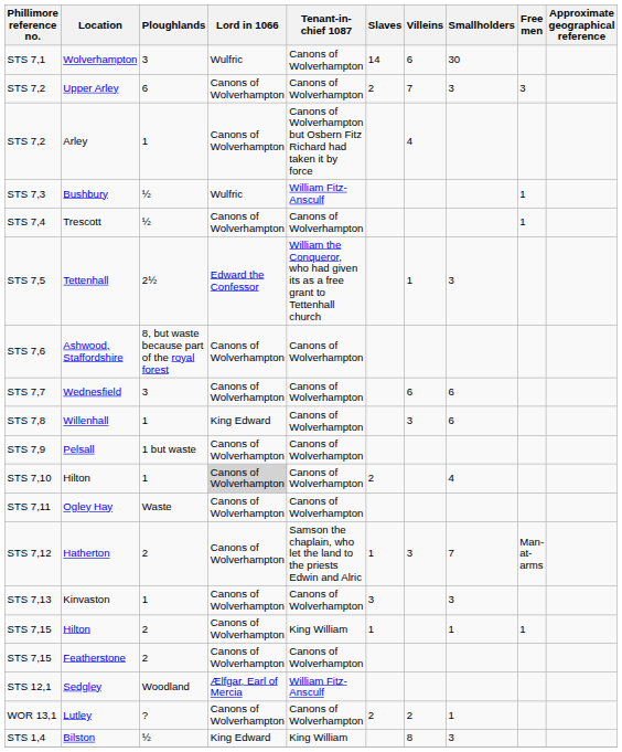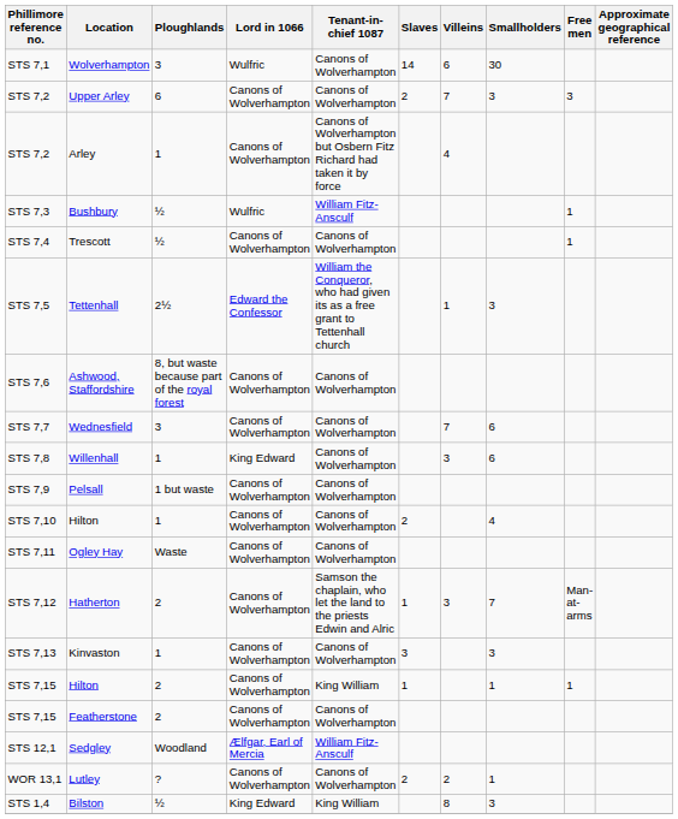 <table class="wikitable">
 <tr>
 <th>Phillimore reference no.</th>
 <th>Location</th>
 <th>Ploughlands</th>
 <th>Lord in 1066</th>
 <th>Tenant-in-chief 1087</th>
 <th>Slaves</th>
 <th>Villeins</th>
 <th>Smallholders</th>
 <th>Free men</th>
 <th>Approximate geographical reference</th>
 </tr>
 <tr>
 <td>STS 7,1</td>
 <td><a href='#'>Wolverhampton</a></td>
 <td>3</td>
 <td>Wulfric</td>
 <td>Canons of Wolverhampton</td>
 <td>14</td>
 <td>6</td>
 <td>30</td>
 <td></td>
 <td></td>
 </tr>
 <tr>
 <td>STS 7,2</td>
 <td><a href='#'>Upper Arley</a></td>
 <td>6</td>
 <td>Canons of Wolverhampton</td>
 <td>Canons of Wolverhampton</td>
 <td>2</td>
 <td>7</td>
 <td>3</td>
 <td>3</td>
 <td></td>
 </tr>
 <tr>
 <td>STS 7,2</td>
 <td>Arley</td>
 <td>1</td>
 <td>Canons of Wolverhampton</td>
 <td>Canons of Wolverhampton but Osbern Fitz Richard had taken it by force</td>
 <td></td>
 <td>4</td>
 <td></td>
 <td></td>
 <td></td>
 </tr>
 <tr>
 <td>STS 7,3</td>
 <td><a href='#'>Bushbury</a></td>
 <td>½</td>
 <td>Wulfric</td>
 <td><a href='#'>William Fitz-Ansculf</a></td>
 <td></td>
 <td></td>
 <td></td>
 <td>1</td>
 <td></td>
 </tr>
 <tr>
 <td>STS 7,4</td>
 <td>Trescott</td>
 <td>½</td>
 <td>Canons of Wolverhampton</td>
 <td>Canons of Wolverhampton</td>
 <td></td>
 <td></td>
 <td></td>
 <td>1</td>
 <td></td>
 </tr>
 <tr>
 <td>STS 7,5</td>
 <td><a href='#'>Tettenhall</a></td>
 <td>2½</td>
 <td><a href='#'>Edward the Confessor</a></td>
 <td><a href='#'>William the Conqueror</a>, who had given its as a free grant to Tettenhall church</td>
 <td></td>
 <td>1</td>
 <td>3</td>
 <td></td>
 <td></td>
 </tr>
 <tr>
 <td>STS 7,6</td>
 <td><a href='#'>Ashwood, Staffordshire</a></td>
 <td>8, but waste because part of the <a href='#'>royal forest</a></td>
 <td>Canons of Wolverhampton</td>
 <td>Canons of Wolverhampton</td>
 <td></td>
 <td></td>
 <td></td>
 <td></td>
 <td></td>
 </tr>
 <tr>
 <td>STS 7,7</td>
 <td><a href='#'>Wednesfield</a></td>
 <td>3</td>
 <td>Canons of Wolverhampton</td>
 <td>Canons of Wolverhampton</td>
 <td></td>
-<td>6</td>
+<td>7</td>
 <td>6</td>
 <td></td>
 <td></td>
 </tr>
 <tr>
 <td>STS 7,8</td>
 <td><a href='#'>Willenhall</a></td>
 <td>1</td>
 <td>King Edward</td>
 <td>Canons of Wolverhampton</td>
 <td></td>
 <td>3</td>
 <td>6</td>
 <td></td>
 <td></td>
 </tr>
 <tr>
 <td>STS 7,9</td>
 <td><a href='#'>Pelsall</a></td>
 <td>1 but waste</td>
 <td>Canons of Wolverhampton</td>
 <td>Canons of Wolverhampton</td>
 <td></td>
 <td></td>
 <td></td>
 <td></td>
 <td></td>
 </tr>
 <tr>
 <td>STS 7,10</td>
 <td>Hilton</td>
 <td>1</td>
-<td style="background: lightgrey;">Canons of Wolverhampton</td>
+<td>Canons of Wolverhampton</td>
 <td>Canons of Wolverhampton</td>
 <td>2</td>
 <td></td>
 <td>4</td>
 <td></td>
 <td></td>
 </tr>
 <tr>
 <td>STS 7,11</td>
 <td><a href='#'>Ogley Hay</a></td>
 <td>Waste</td>
 <td>Canons of Wolverhampton</td>
 <td>Canons of Wolverhampton</td>
 <td></td>
 <td></td>
 <td></td>
 <td></td>
 <td></td>
 </tr>
 <tr>
 <td>STS 7,12</td>
 <td><a href='#'>Hatherton</a></td>
 <td>2</td>
 <td>Canons of Wolverhampton</td>
 <td>Samson the chaplain, who let the land to the priests Edwin and Alric</td>
 <td>1</td>
 <td>3</td>
 <td>7</td>
 <td>Man-at-arms</td>
 <td></td>
 </tr>
 <tr>
 <td>STS 7,13</td>
 <td>Kinvaston</td>
 <td>1</td>
 <td>Canons of Wolverhampton</td>
 <td>Canons of Wolverhampton</td>
 <td>3</td>
 <td></td>
 <td>3</td>
 <td></td>
 <td></td>
 </tr>
 <tr>
 <td>STS 7,15</td>
 <td><a href='#'>Hilton</a></td>
 <td>2</td>
 <td>Canons of Wolverhampton</td>
 <td>King William</td>
 <td>1</td>
 <td></td>
 <td>1</td>
 <td>1</td>
 <td></td>
 </tr>
 <tr>
 <td>STS 7,15</td>
 <td><a href='#'>Featherstone</a></td>
 <td>2</td>
 <td>Canons of Wolverhampton</td>
 <td>Canons of Wolverhampton</td>
 <td></td>
 <td></td>
 <td></td>
 <td></td>
 <td></td>
 </tr>
 <tr>
 <td>STS 12,1</td>
 <td><a href='#'>Sedgley</a></td>
 <td>Woodland</td>
 <td><a href='#'>Ælfgar, Earl of Mercia</a></td>
 <td><a href='#'>William Fitz-Ansculf</a></td>
 <td></td>
 <td></td>
 <td></td>
 <td></td>
 <td></td>
 </tr>
 <tr>
 <td>WOR 13,1</td>
 <td><a href='#'>Lutley</a></td>
 <td>?</td>
 <td>Canons of Wolverhampton</td>
 <td>Canons of Wolverhampton</td>
 <td>2</td>
 <td>2</td>
 <td>1</td>
 <td></td>
 <td></td>
 </tr>
 <tr>
 <td>STS 1,4</td>
 <td><a href='#'>Bilston</a></td>
 <td>½</td>
 <td>King Edward</td>
 <td>King William</td>
 <td></td>
 <td>8</td>
 <td>3</td>
 <td></td>
 <td></td>
 </tr>
 <tr>
 </tr>
 </table>
